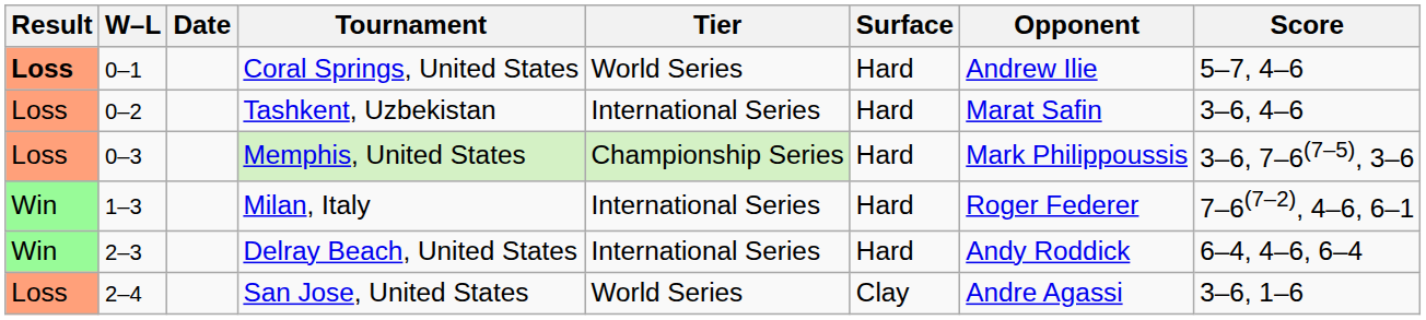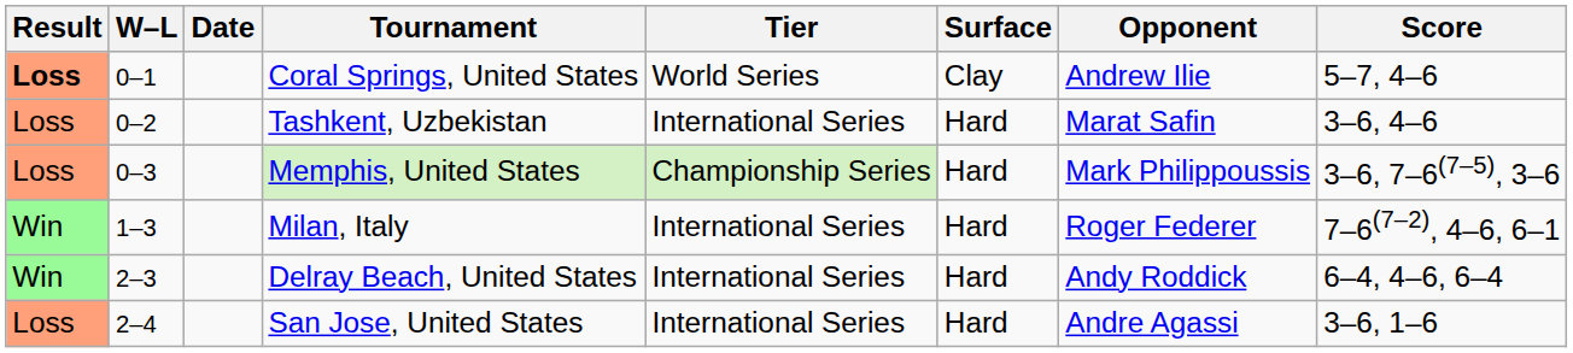 <table class="sortable wikitable">
 <tr>
 <th>Result</th>
 <th class="unsortable">W–L</th>
 <th>Date</th>
 <th>Tournament</th>
 <th>Tier</th>
 <th>Surface</th>
 <th>Opponent</th>
 <th class="unsortable">Score</th>
 </tr>
 <tr>
 <td style="background:#ffa07a;"><strong>Loss</strong></td>
 <td><small>0–1</small></td>
 <td><a href='#'></a></td>
 <td><a href='#'>Coral Springs</a>, United States</td>
 <td>World Series</td>
-<td>Hard</td>
+<td>Clay</td>
 <td> <a href='#'>Andrew Ilie</a></td>
 <td>5–7, 4–6</td>
 </tr>
 <tr>
 <td style="background:#ffa07a;">Loss</td>
 <td><small>0–2</small></td>
 <td><a href='#'></a></td>
 <td><a href='#'>Tashkent</a>, Uzbekistan</td>
 <td>International Series</td>
 <td>Hard</td>
 <td> <a href='#'>Marat Safin</a></td>
 <td>3–6, 4–6</td>
 </tr>
 <tr>
 <td style="background:#ffa07a;">Loss</td>
 <td><small>0–3</small></td>
 <td><a href='#'></a></td>
 <td style="background:#d4f1c5;"><a href='#'>Memphis</a>, United States</td>
 <td style="background:#d4f1c5;">Championship Series</td>
 <td>Hard</td>
 <td> <a href='#'>Mark Philippoussis</a></td>
 <td>3–6, 7–6<sup>(7–5)</sup>, 3–6</td>
 </tr>
 <tr>
 <td style="background:#98fb98;">Win</td>
 <td><small>1–3</small></td>
 <td><a href='#'></a></td>
 <td><a href='#'>Milan</a>, Italy</td>
 <td>International Series</td>
 <td>Hard</td>
 <td> <a href='#'>Roger Federer</a></td>
 <td>7–6<sup>(7–2)</sup>, 4–6, 6–1</td>
 </tr>
 <tr>
 <td style="background:#98fb98;">Win</td>
 <td><small>2–3</small></td>
 <td><a href='#'></a></td>
 <td><a href='#'>Delray Beach</a>, United States</td>
 <td>International Series</td>
 <td>Hard</td>
 <td> <a href='#'>Andy Roddick</a></td>
 <td>6–4, 4–6, 6–4</td>
 </tr>
 <tr>
 <td style="background:#ffa07a;">Loss</td>
 <td><small>2–4</small></td>
 <td><a href='#'></a></td>
 <td><a href='#'>San Jose</a>, United States</td>
-<td>World Series</td>
-<td>Clay</td>
+<td>International Series</td>
+<td>Hard</td>
 <td> <a href='#'>Andre Agassi</a></td>
 <td>3–6, 1–6</td>
 </tr>
 </table>
